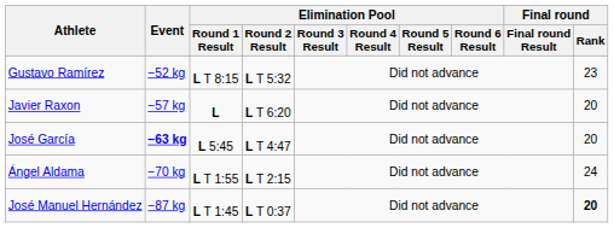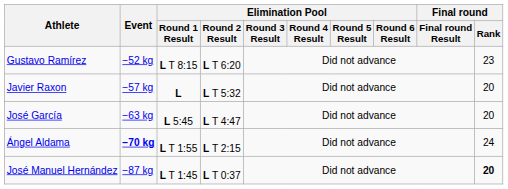 <table class="wikitable" style="font-size:90%">
 <tr>
 <th rowspan="2">Athlete</th>
 <th rowspan="2">Event</th>
 <th colspan=6>Elimination Pool</th>
 <th colspan=2>Final round</th>
 </tr>
 <tr style="font-size: 95%">
 <th>Round 1<br>Result</th>
 <th>Round 2<br>Result</th>
 <th>Round 3<br>Result</th>
 <th>Round 4<br>Result</th>
 <th>Round 5<br>Result</th>
 <th>Round 6<br>Result</th>
 <th>Final round<br>Result</th>
 <th>Rank</th>
 </tr>
 <tr align=center>
 <td align=left><a href='#'>Gustavo Ramírez</a></td>
 <td align=left><a href='#'>−52 kg</a></td>
 <td><br><strong>L</strong> T 8:15</td>
-<td><br><strong>L</strong> T 5:32</td>
+<td><br><strong>L</strong> T 6:20</td>
 <td colspan=5>Did not advance</td>
 <td>23</td>
 </tr>
 <tr align=center>
 <td align=left><a href='#'>Javier Raxon</a></td>
 <td align=left><a href='#'>−57 kg</a></td>
 <td><br><strong>L</strong></td>
-<td><br><strong>L</strong> T 6:20</td>
+<td><br><strong>L</strong> T 5:32</td>
 <td colspan=5>Did not advance</td>
 <td>20</td>
 </tr>
 <tr align=center>
 <td align=left><a href='#'>José García</a></td>
-<td align=left><strong><a href='#'>−63 kg</a></strong></td>
+<td align=left><a href='#'>−63 kg</a></td>
 <td><br><strong>L</strong> 5:45</td>
 <td><br><strong>L</strong> T 4:47</td>
 <td colspan=5>Did not advance</td>
 <td>20</td>
 </tr>
 <tr align=center>
 <td align=left><a href='#'>Ángel Aldama</a></td>
-<td align=left><a href='#'>−70 kg</a></td>
+<td align=left><strong><a href='#'>−70 kg</a></strong></td>
 <td><br><strong>L</strong> T 1:55</td>
 <td><br><strong>L</strong> T 2:15</td>
 <td colspan=5>Did not advance</td>
 <td>24</td>
 </tr>
 <tr align=center>
 <td align=left><a href='#'>José Manuel Hernández</a></td>
 <td align=left><a href='#'>−87 kg</a></td>
 <td><br><strong>L</strong> T 1:45</td>
 <td><br><strong>L</strong> T 0:37</td>
 <td colspan=5>Did not advance</td>
 <td><strong>20</strong></td>
 </tr>
 </table>
